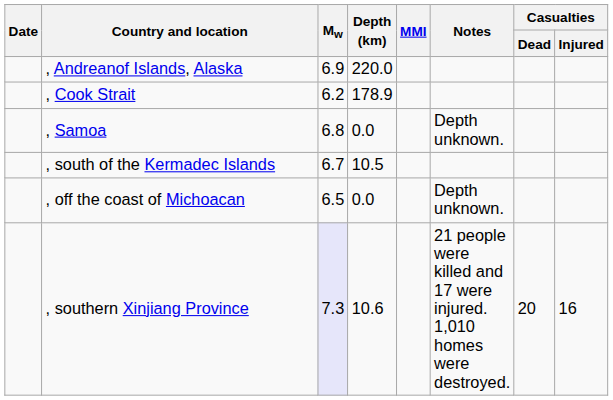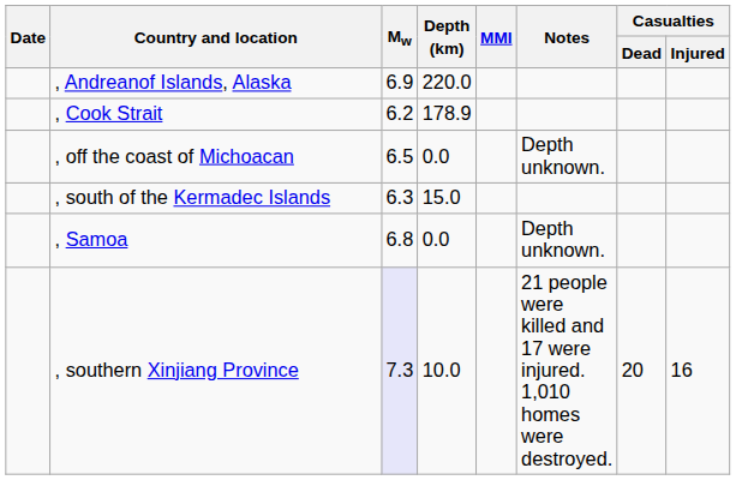 <table class="wikitable sortable sort-under" style="border:1px black; margin-left:1em;">
 <tr>
 <th rowspan="2"><small>Date</small></th>
 <th rowspan="2" style="width: 310px"><small>Country and location</small></th>
 <th rowspan="2"><small>M<sub>w</sub></small></th>
 <th rowspan="2"><small>Depth (km)</small></th>
 <th rowspan="2"><small><a href='#'>MMI</a></small></th>
 <th rowspan="2" class="unsortable"><small>Notes</small></th>
 <th colspan="2"><small>Casualties</small></th>
 </tr>
 <tr>
 <th><small>Dead</small></th>
 <th><small>Injured</small></th>
 </tr>
 <tr>
 <td></td>
 <td>, <a href='#'>Andreanof Islands</a>, <a href='#'>Alaska</a></td>
 <td>6.9</td>
 <td>220.0</td>
 <td></td>
 <td></td>
 <td></td>
 <td></td>
 </tr>
 <tr>
 <td></td>
 <td>, <a href='#'>Cook Strait</a></td>
 <td>6.2</td>
 <td>178.9</td>
 <td></td>
 <td></td>
 <td></td>
 <td></td>
 </tr>
 <tr>
 <td></td>
+<td>, off the coast of <a href='#'>Michoacan</a></td>
+<td>6.5</td>
+<td>0.0</td>
+<td></td>
+<td>Depth unknown.</td>
+<td></td>
+<td></td>
+</tr>
+<tr>
+<td></td>
+<td>, south of the <a href='#'>Kermadec Islands</a></td>
+<td>6.3</td>
+<td>15.0</td>
+<td></td>
+<td></td>
+<td></td>
+<td></td>
+</tr>
+<tr>
+<td></td>
 <td>, <a href='#'>Samoa</a></td>
 <td>6.8</td>
 <td>0.0</td>
 <td></td>
 <td>Depth unknown.</td>
 <td></td>
 <td></td>
 </tr>
 <tr>
 <td></td>
-<td>, south of the <a href='#'>Kermadec Islands</a></td>
-<td>6.7</td>
-<td>10.5</td>
-<td></td>
-<td></td>
-<td></td>
-<td></td>
-</tr>
-<tr>
-<td></td>
-<td>, off the coast of <a href='#'>Michoacan</a></td>
-<td>6.5</td>
-<td>0.0</td>
-<td></td>
-<td>Depth unknown.</td>
-<td></td>
-<td></td>
-</tr>
-<tr>
-<td></td>
 <td>, southern <a href='#'>Xinjiang Province</a></td>
 <td style="background: lavender;">7.3</td>
-<td>10.6</td>
+<td>10.0</td>
 <td></td>
 <td>21 people were killed and 17 were injured. 1,010 homes were destroyed.</td>
 <td>20</td>
 <td>16</td>
 </tr>
 </table>
